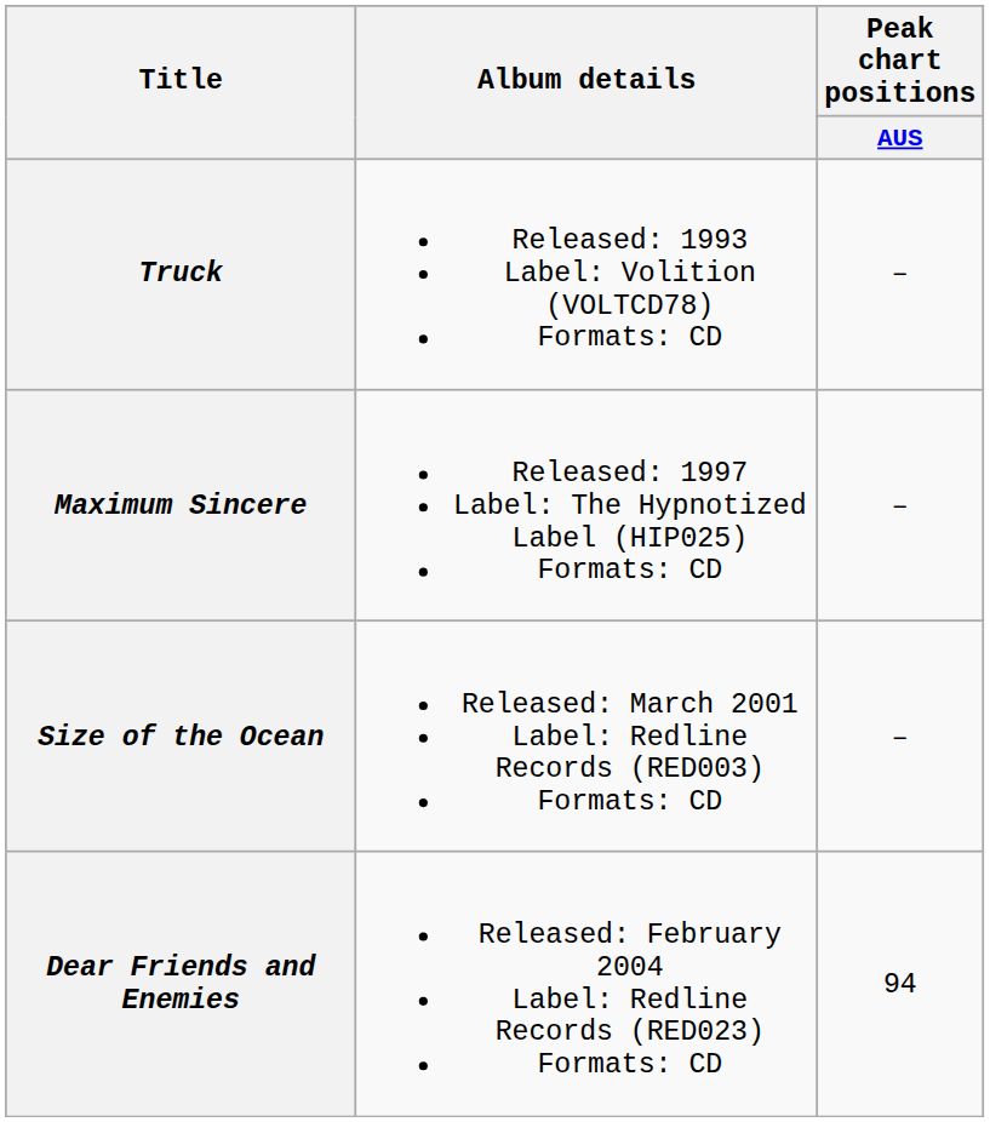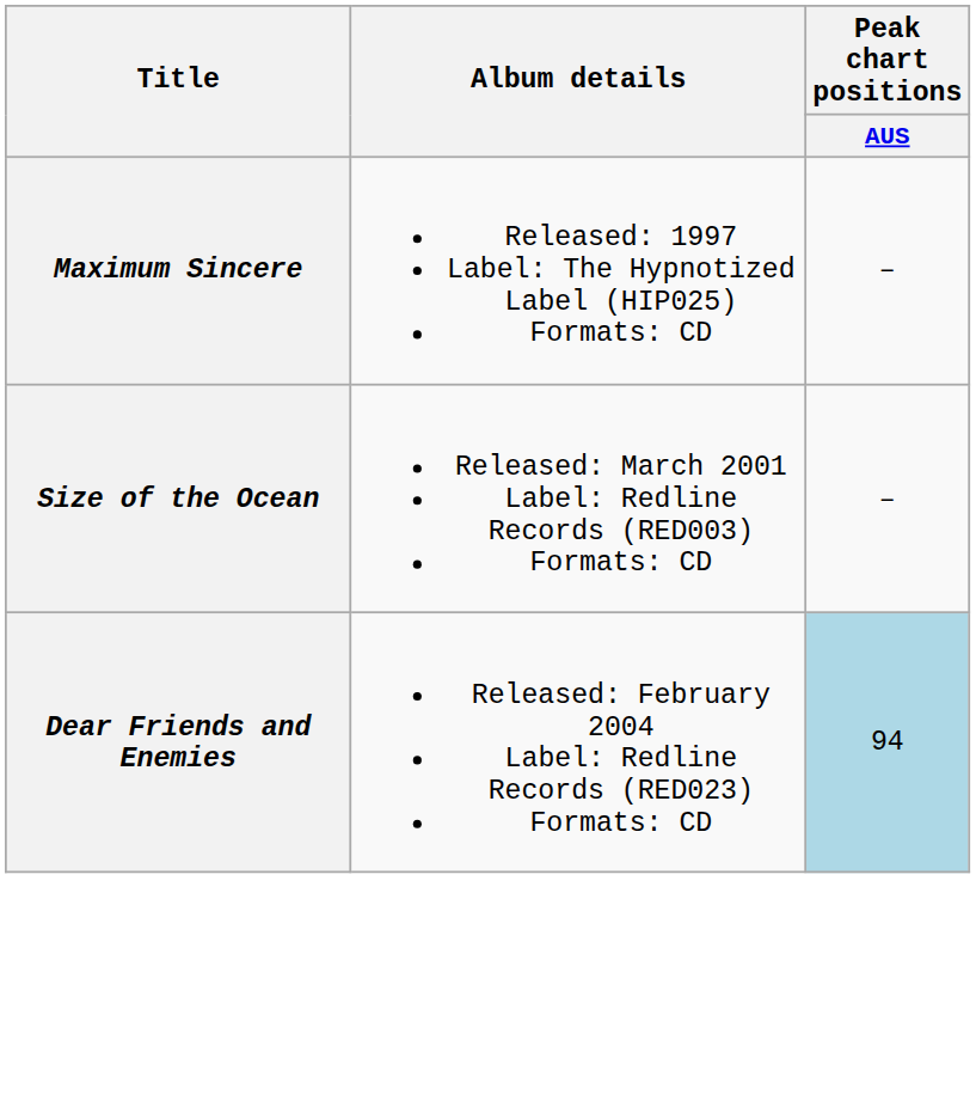 <table class="wikitable plainrowheaders" style="text-align:center;" border="1">
 <tr>
 <th scope="col" rowspan="2" style="width:12em;">Title</th>
 <th scope="col" rowspan="2" style="width:16em;">Album details</th>
 <th scope="col" colspan="1">Peak chart positions</th>
 </tr>
 <tr>
 <th scope="col" style="width:3em;font-size:90%;"><a href='#'>AUS</a><br></th>
-</tr>
-<tr>
-<th scope="row"><em>Truck</em></th>
-<td><br><ul><li>Released: 1993</li><li>Label: Volition (VOLTCD78)</li><li>Formats: CD</li></ul></td>
-<td>–</td>
 </tr>
 <tr>
 <th scope="row"><em>Maximum Sincere</em></th>
 <td><br><ul><li>Released: 1997</li><li>Label: The Hypnotized Label (HIP025)</li><li>Formats: CD</li></ul></td>
 <td>–</td>
 </tr>
 <tr>
 <th scope="row"><em>Size of the Ocean</em></th>
 <td><br><ul><li>Released: March 2001</li><li>Label: Redline Records (RED003)</li><li>Formats: CD</li></ul></td>
 <td>–</td>
 </tr>
 <tr>
 <th scope="row"><em>Dear Friends and Enemies</em></th>
 <td><br><ul><li>Released: February 2004</li><li>Label: Redline Records (RED023)</li><li>Formats: CD</li></ul></td>
-<td>94</td>
+<td style="background: lightblue;">94</td>
 </tr>
 </table>
